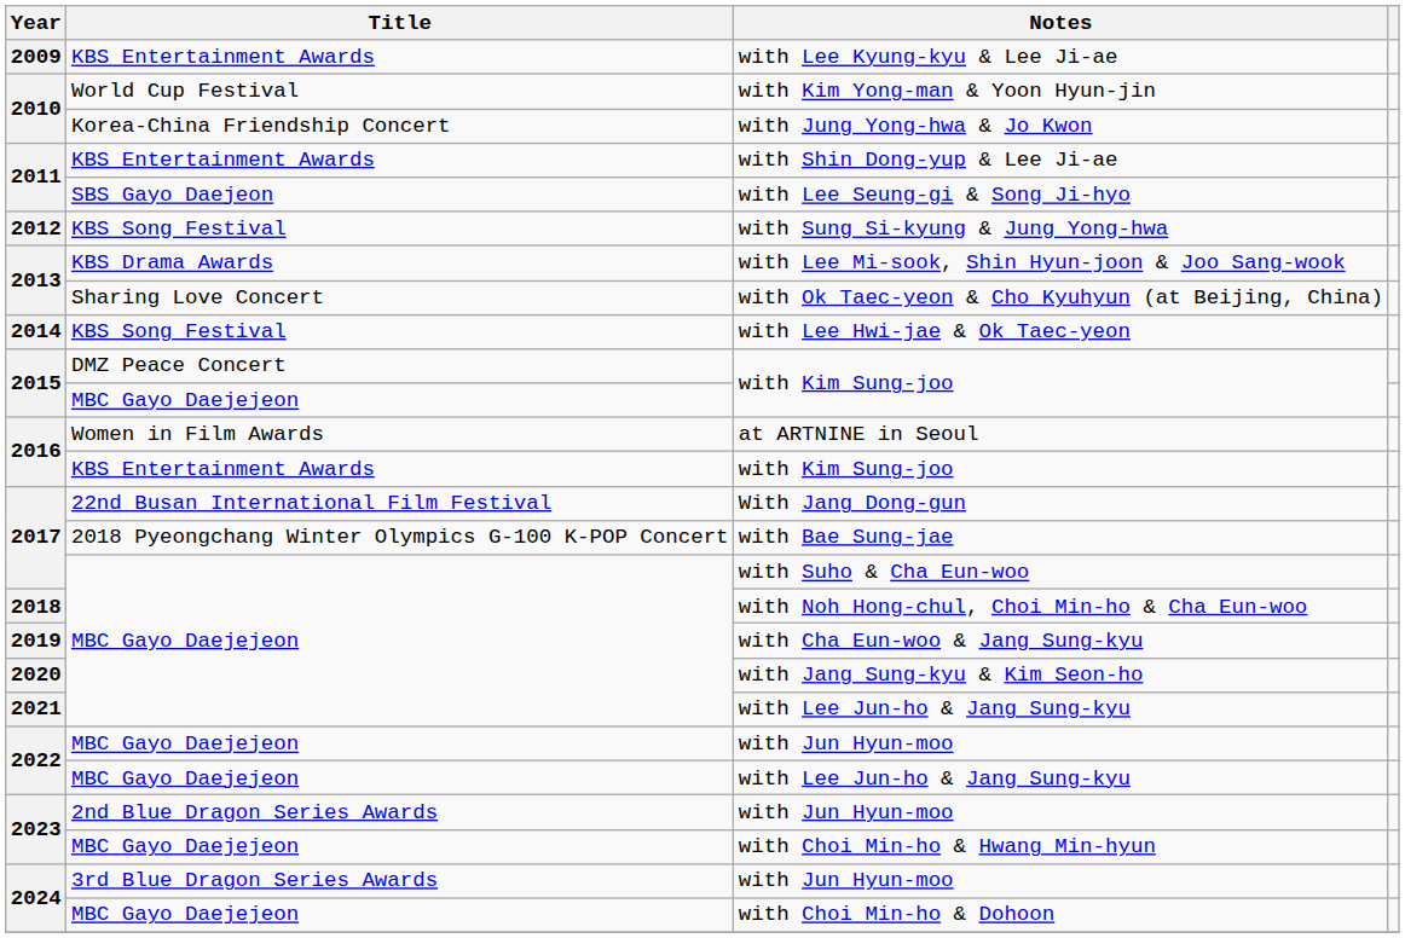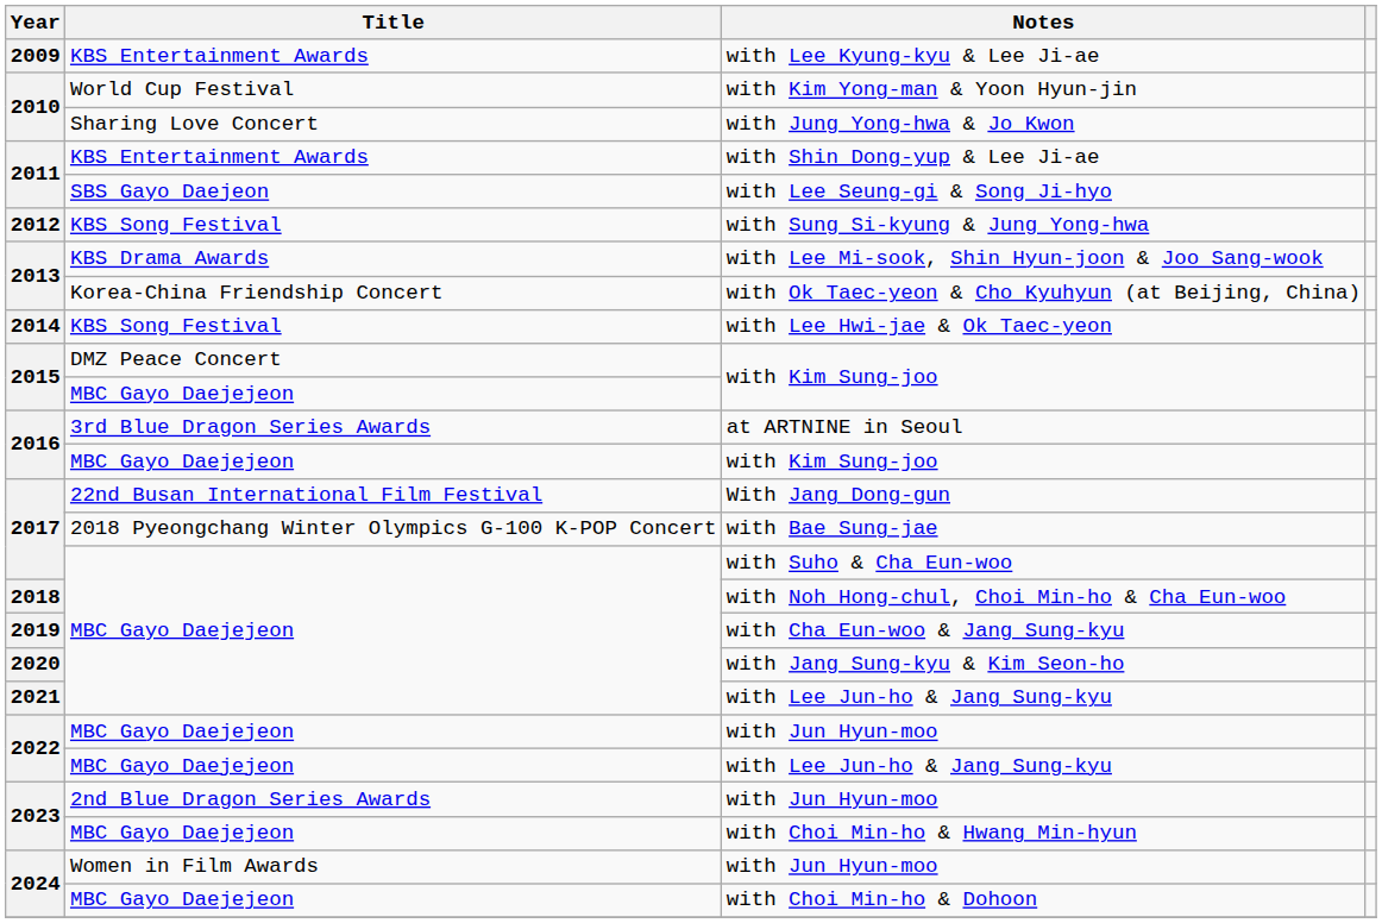 <table class="wikitable sortable plainrowheaders">
 <tr>
 <th scope="col">Year</th>
 <th scope="col">Title</th>
 <th scope="col">Notes</th>
 <th scope="col"  class="unsortable"></th>
 </tr>
 <tr>
 <th scope="row">2009</th>
 <td><a href='#'>KBS Entertainment Awards</a></td>
 <td>with <a href='#'>Lee Kyung-kyu</a> & Lee Ji-ae</td>
 <td></td>
 </tr>
 <tr>
 <th scope="row" rowspan=2>2010</th>
 <td>World Cup Festival</td>
 <td>with <a href='#'>Kim Yong-man</a> & Yoon Hyun-jin</td>
 <td></td>
 </tr>
 <tr>
-<td>Korea-China Friendship Concert</td>
+<td>Sharing Love Concert</td>
 <td>with <a href='#'>Jung Yong-hwa</a> & <a href='#'>Jo Kwon</a></td>
 <td></td>
 </tr>
 <tr>
 <th scope="row" rowspan=2>2011</th>
 <td><a href='#'>KBS Entertainment Awards</a></td>
 <td>with <a href='#'>Shin Dong-yup</a> & Lee Ji-ae</td>
 <td></td>
 </tr>
 <tr>
 <td><a href='#'>SBS Gayo Daejeon</a></td>
 <td>with <a href='#'>Lee Seung-gi</a> & <a href='#'>Song Ji-hyo</a></td>
 <td></td>
 </tr>
 <tr>
 <th scope="row">2012</th>
 <td><a href='#'>KBS Song Festival</a></td>
 <td>with <a href='#'>Sung Si-kyung</a> & <a href='#'>Jung Yong-hwa</a></td>
 <td></td>
 </tr>
 <tr>
 <th scope="row" rowspan=2>2013</th>
 <td><a href='#'>KBS Drama Awards</a></td>
 <td>with <a href='#'>Lee Mi-sook</a>, <a href='#'>Shin Hyun-joon</a> & <a href='#'>Joo Sang-wook</a></td>
 <td></td>
 </tr>
 <tr>
-<td>Sharing Love Concert</td>
+<td>Korea-China Friendship Concert</td>
 <td>with <a href='#'>Ok Taec-yeon</a> & <a href='#'>Cho Kyuhyun</a> (at Beijing, China)</td>
 <td></td>
 </tr>
 <tr>
 <th scope="row">2014</th>
 <td><a href='#'>KBS Song Festival</a></td>
 <td>with <a href='#'>Lee Hwi-jae</a> & <a href='#'>Ok Taec-yeon</a></td>
 <td></td>
 </tr>
 <tr>
 <th scope="row" rowspan=2>2015</th>
 <td>DMZ Peace Concert</td>
 <td rowspan=2>with <a href='#'>Kim Sung-joo</a></td>
 <td></td>
 </tr>
 <tr>
 <td><a href='#'>MBC Gayo Daejejeon</a></td>
 <td></td>
 </tr>
 <tr>
 <th scope="row" rowspan="2">2016</th>
-<td>Women in Film Awards</td>
+<td><a href='#'>3rd Blue Dragon Series Awards</a></td>
 <td>at ARTNINE in Seoul</td>
 <td></td>
 </tr>
 <tr>
-<td><a href='#'>KBS Entertainment Awards</a></td>
+<td><a href='#'>MBC Gayo Daejejeon</a></td>
 <td>with <a href='#'>Kim Sung-joo</a></td>
 <td></td>
 </tr>
 <tr>
 <th scope="row" rowspan=3>2017</th>
 <td><a href='#'>22nd Busan International Film Festival</a></td>
 <td>With <a href='#'>Jang Dong-gun</a></td>
 <td></td>
 </tr>
 <tr>
 <td>2018 Pyeongchang Winter Olympics G-100 K-POP Concert</td>
 <td>with <a href='#'>Bae Sung-jae</a></td>
 <td></td>
 </tr>
 <tr>
 <td rowspan=5><a href='#'>MBC Gayo Daejejeon</a></td>
 <td>with <a href='#'>Suho</a> & <a href='#'>Cha Eun-woo</a></td>
 <td></td>
 </tr>
 <tr>
 <th scope="row">2018</th>
 <td>with <a href='#'>Noh Hong-chul</a>, <a href='#'>Choi Min-ho</a> & <a href='#'>Cha Eun-woo</a></td>
 <td></td>
 </tr>
 <tr>
 <th scope="row">2019</th>
 <td>with <a href='#'>Cha Eun-woo</a> & <a href='#'>Jang Sung-kyu</a></td>
 <td></td>
 </tr>
 <tr>
 <th scope="row">2020</th>
 <td>with <a href='#'>Jang Sung-kyu</a> & <a href='#'>Kim Seon-ho</a></td>
 <td></td>
 </tr>
 <tr>
 <th scope="row">2021</th>
 <td>with <a href='#'>Lee Jun-ho</a> & <a href='#'>Jang Sung-kyu</a></td>
 <td></td>
 </tr>
 <tr>
 <th scope="row" rowspan=2>2022</th>
 <td><a href='#'>MBC Gayo Daejejeon</a></td>
 <td>with <a href='#'>Jun Hyun-moo</a></td>
 <td></td>
 </tr>
 <tr>
 <td><a href='#'>MBC Gayo Daejejeon</a></td>
 <td>with <a href='#'>Lee Jun-ho</a> & <a href='#'>Jang Sung-kyu</a></td>
 <td></td>
 </tr>
 <tr>
 <th scope="row" rowspan="2">2023</th>
 <td><a href='#'>2nd Blue Dragon Series Awards</a></td>
 <td>with <a href='#'>Jun Hyun-moo</a></td>
 <td></td>
 </tr>
 <tr>
 <td><a href='#'>MBC Gayo Daejejeon</a></td>
 <td>with <a href='#'>Choi Min-ho</a> & <a href='#'>Hwang Min-hyun</a></td>
 <td></td>
 </tr>
 <tr>
 <th scope="row" rowspan="2">2024</th>
-<td><a href='#'>3rd Blue Dragon Series Awards</a></td>
+<td>Women in Film Awards</td>
 <td>with <a href='#'>Jun Hyun-moo</a></td>
 <td></td>
 </tr>
 <tr>
 <td><a href='#'>MBC Gayo Daejejeon</a></td>
 <td>with <a href='#'>Choi Min-ho</a> & <a href='#'>Dohoon</a></td>
 <td></td>
 </tr>
 <tr>
 </tr>
 </table>
